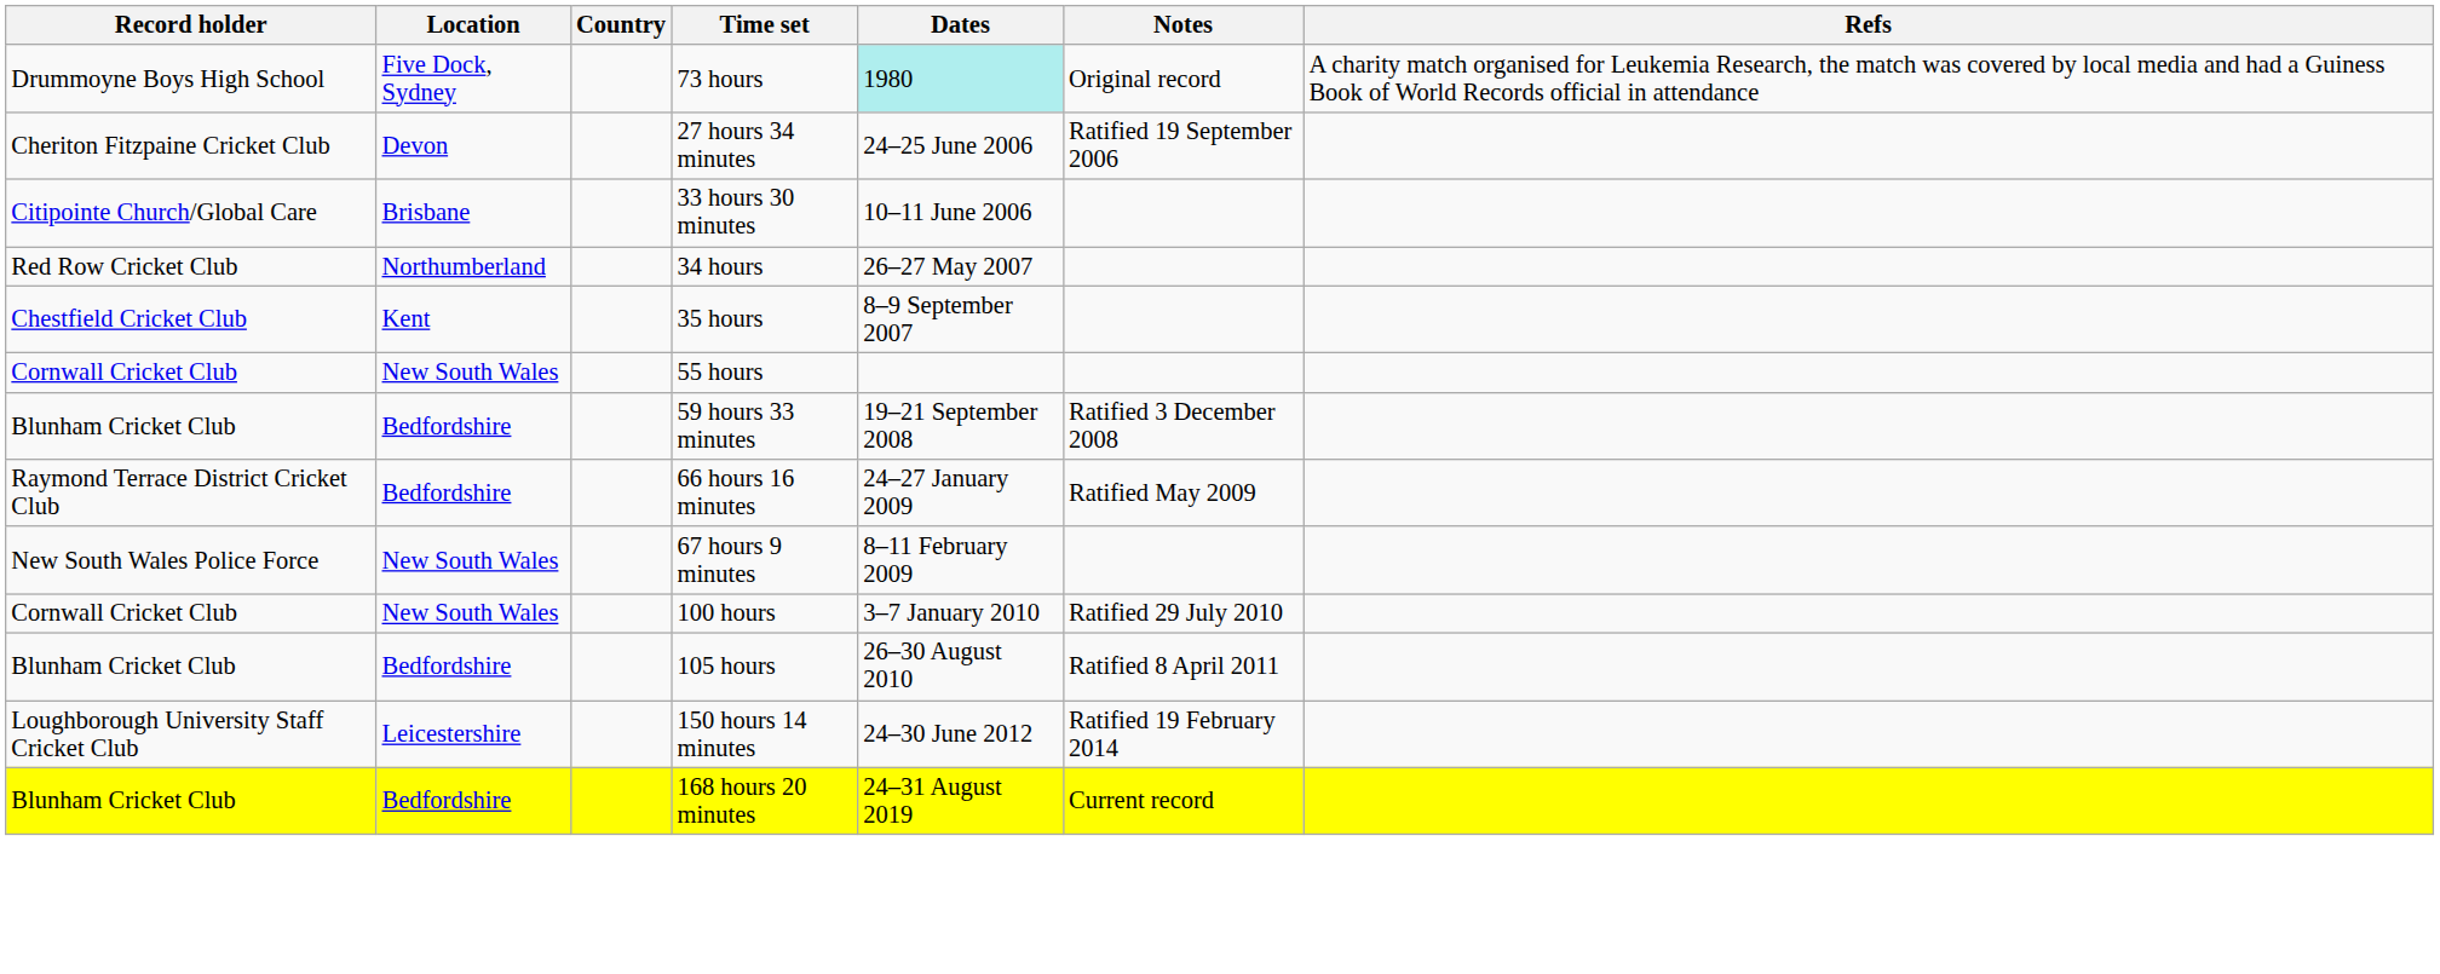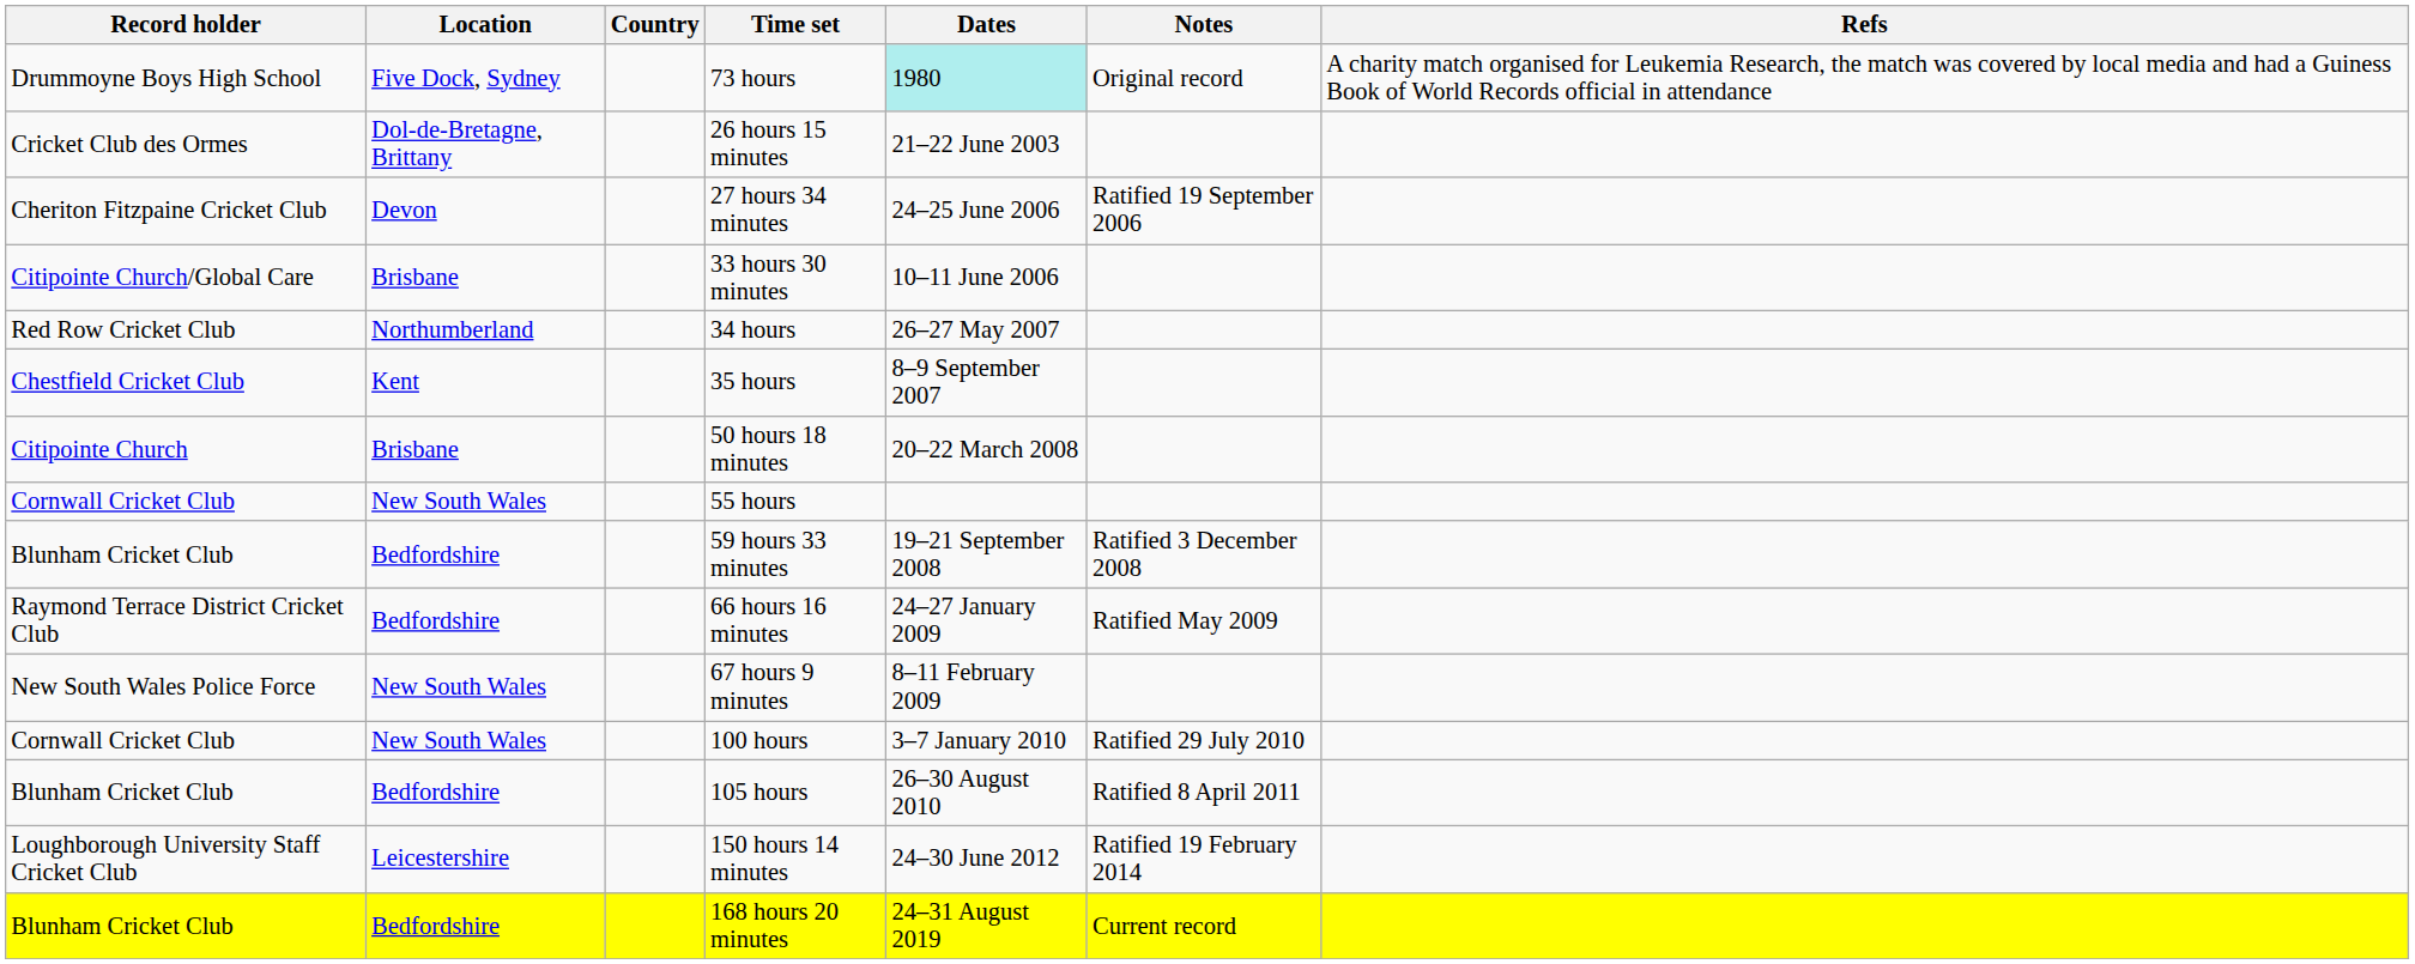 <table class="wikitable">
 <tr>
 <th scope="col">Record holder</th>
 <th scope="col">Location</th>
 <th scope="col">Country</th>
 <th scope="col">Time set</th>
 <th scope="col">Dates</th>
 <th scope="col">Notes</th>
 <th scope="col">Refs</th>
 </tr>
 <tr>
 <td>Drummoyne Boys High School</td>
 <td><a href='#'>Five Dock</a>, <a href='#'>Sydney</a></td>
 <td></td>
 <td>73 hours</td>
 <td style="background: paleturquoise;">1980</td>
 <td>Original record</td>
 <td>A charity match organised for Leukemia Research, the match was covered by local media and had a Guiness Book of World Records official in attendance</td>
+</tr>
+<tr>
+<td>Cricket Club des Ormes</td>
+<td><a href='#'>Dol-de-Bretagne</a>, <a href='#'>Brittany</a></td>
+<td></td>
+<td>26 hours 15 minutes</td>
+<td>21–22 June 2003</td>
+<td></td>
+<td></td>
 </tr>
 <tr>
 <td>Cheriton Fitzpaine Cricket Club</td>
 <td><a href='#'>Devon</a></td>
 <td></td>
 <td>27 hours 34 minutes</td>
 <td>24–25 June 2006</td>
 <td>Ratified 19 September 2006</td>
 <td></td>
 </tr>
 <tr>
 <td><a href='#'>Citipointe Church</a>/Global Care</td>
 <td><a href='#'>Brisbane</a></td>
 <td></td>
 <td>33 hours 30 minutes</td>
 <td>10–11 June 2006</td>
 <td></td>
 <td></td>
 </tr>
 <tr>
 <td>Red Row Cricket Club</td>
 <td><a href='#'>Northumberland</a></td>
 <td></td>
 <td>34 hours</td>
 <td>26–27 May 2007</td>
 <td></td>
 <td></td>
 </tr>
 <tr>
 <td><a href='#'>Chestfield Cricket Club</a></td>
 <td><a href='#'>Kent</a></td>
 <td></td>
 <td>35 hours</td>
 <td>8–9 September 2007</td>
+<td></td>
+<td></td>
+</tr>
+<tr>
+<td><a href='#'>Citipointe Church</a></td>
+<td><a href='#'>Brisbane</a></td>
+<td></td>
+<td>50 hours 18 minutes</td>
+<td>20–22 March 2008</td>
 <td></td>
 <td></td>
 </tr>
 <tr>
 <td><a href='#'>Cornwall Cricket Club</a></td>
 <td><a href='#'>New South Wales</a></td>
 <td></td>
 <td>55 hours</td>
 <td></td>
 <td></td>
 <td></td>
 </tr>
 <tr>
 <td>Blunham Cricket Club</td>
 <td><a href='#'>Bedfordshire</a></td>
 <td></td>
 <td>59 hours 33 minutes</td>
 <td>19–21 September 2008</td>
 <td>Ratified 3 December 2008</td>
 <td></td>
 </tr>
 <tr>
 <td>Raymond Terrace District Cricket Club</td>
 <td><a href='#'>Bedfordshire</a></td>
 <td></td>
 <td>66 hours 16 minutes</td>
 <td>24–27 January 2009</td>
 <td>Ratified May 2009</td>
 <td></td>
 </tr>
 <tr>
 <td>New South Wales Police Force</td>
 <td><a href='#'>New South Wales</a></td>
 <td></td>
 <td>67 hours 9 minutes</td>
 <td>8–11 February 2009</td>
 <td></td>
 <td></td>
 </tr>
 <tr>
 <td>Cornwall Cricket Club</td>
 <td><a href='#'>New South Wales</a></td>
 <td></td>
 <td>100 hours</td>
 <td>3–7 January 2010</td>
 <td>Ratified 29 July 2010</td>
 <td></td>
 </tr>
 <tr>
 <td>Blunham Cricket Club</td>
 <td><a href='#'>Bedfordshire</a></td>
 <td></td>
 <td>105 hours</td>
 <td>26–30 August 2010</td>
 <td>Ratified 8 April 2011</td>
 <td></td>
 </tr>
 <tr>
 <td>Loughborough University Staff Cricket Club</td>
 <td><a href='#'>Leicestershire</a></td>
 <td></td>
 <td>150 hours 14 minutes</td>
 <td>24–30 June 2012</td>
 <td>Ratified 19 February 2014</td>
 <td></td>
 </tr>
 <tr style="background: yellow;">
 <td>Blunham Cricket Club</td>
 <td><a href='#'>Bedfordshire</a></td>
 <td></td>
 <td>168 hours 20 minutes</td>
 <td>24–31 August 2019</td>
 <td>Current record</td>
 <td></td>
 </tr>
 </table>
